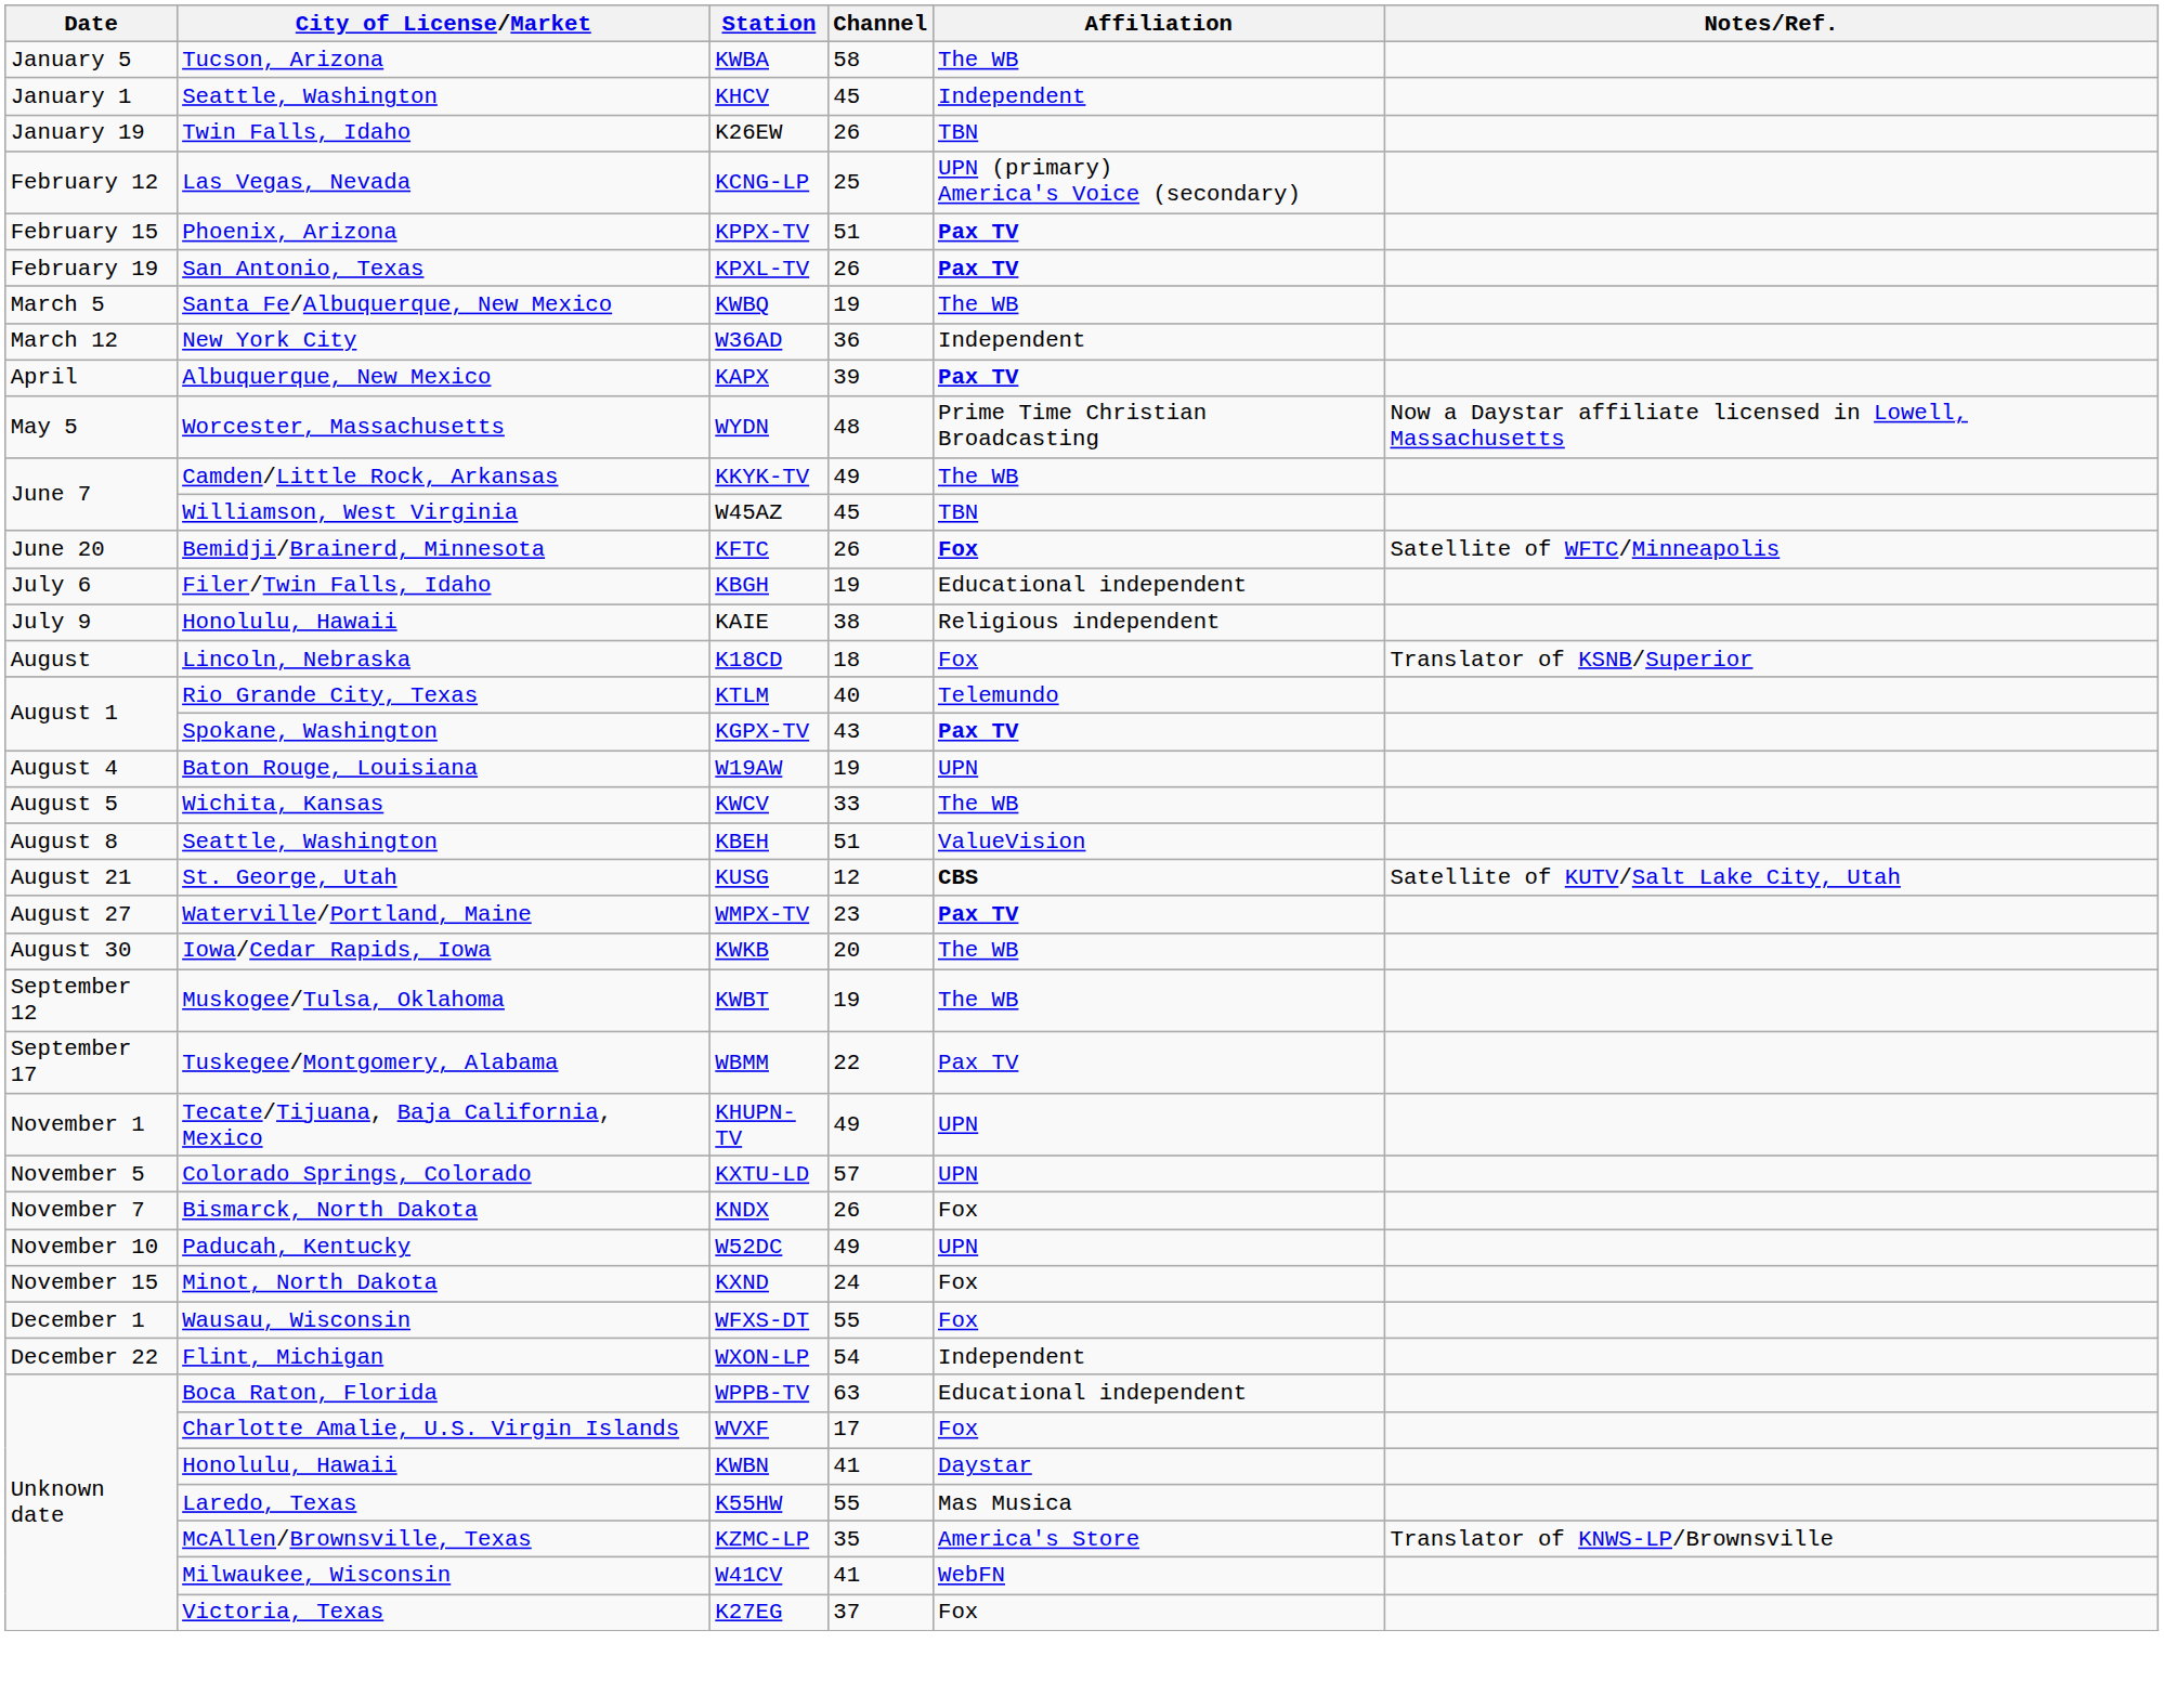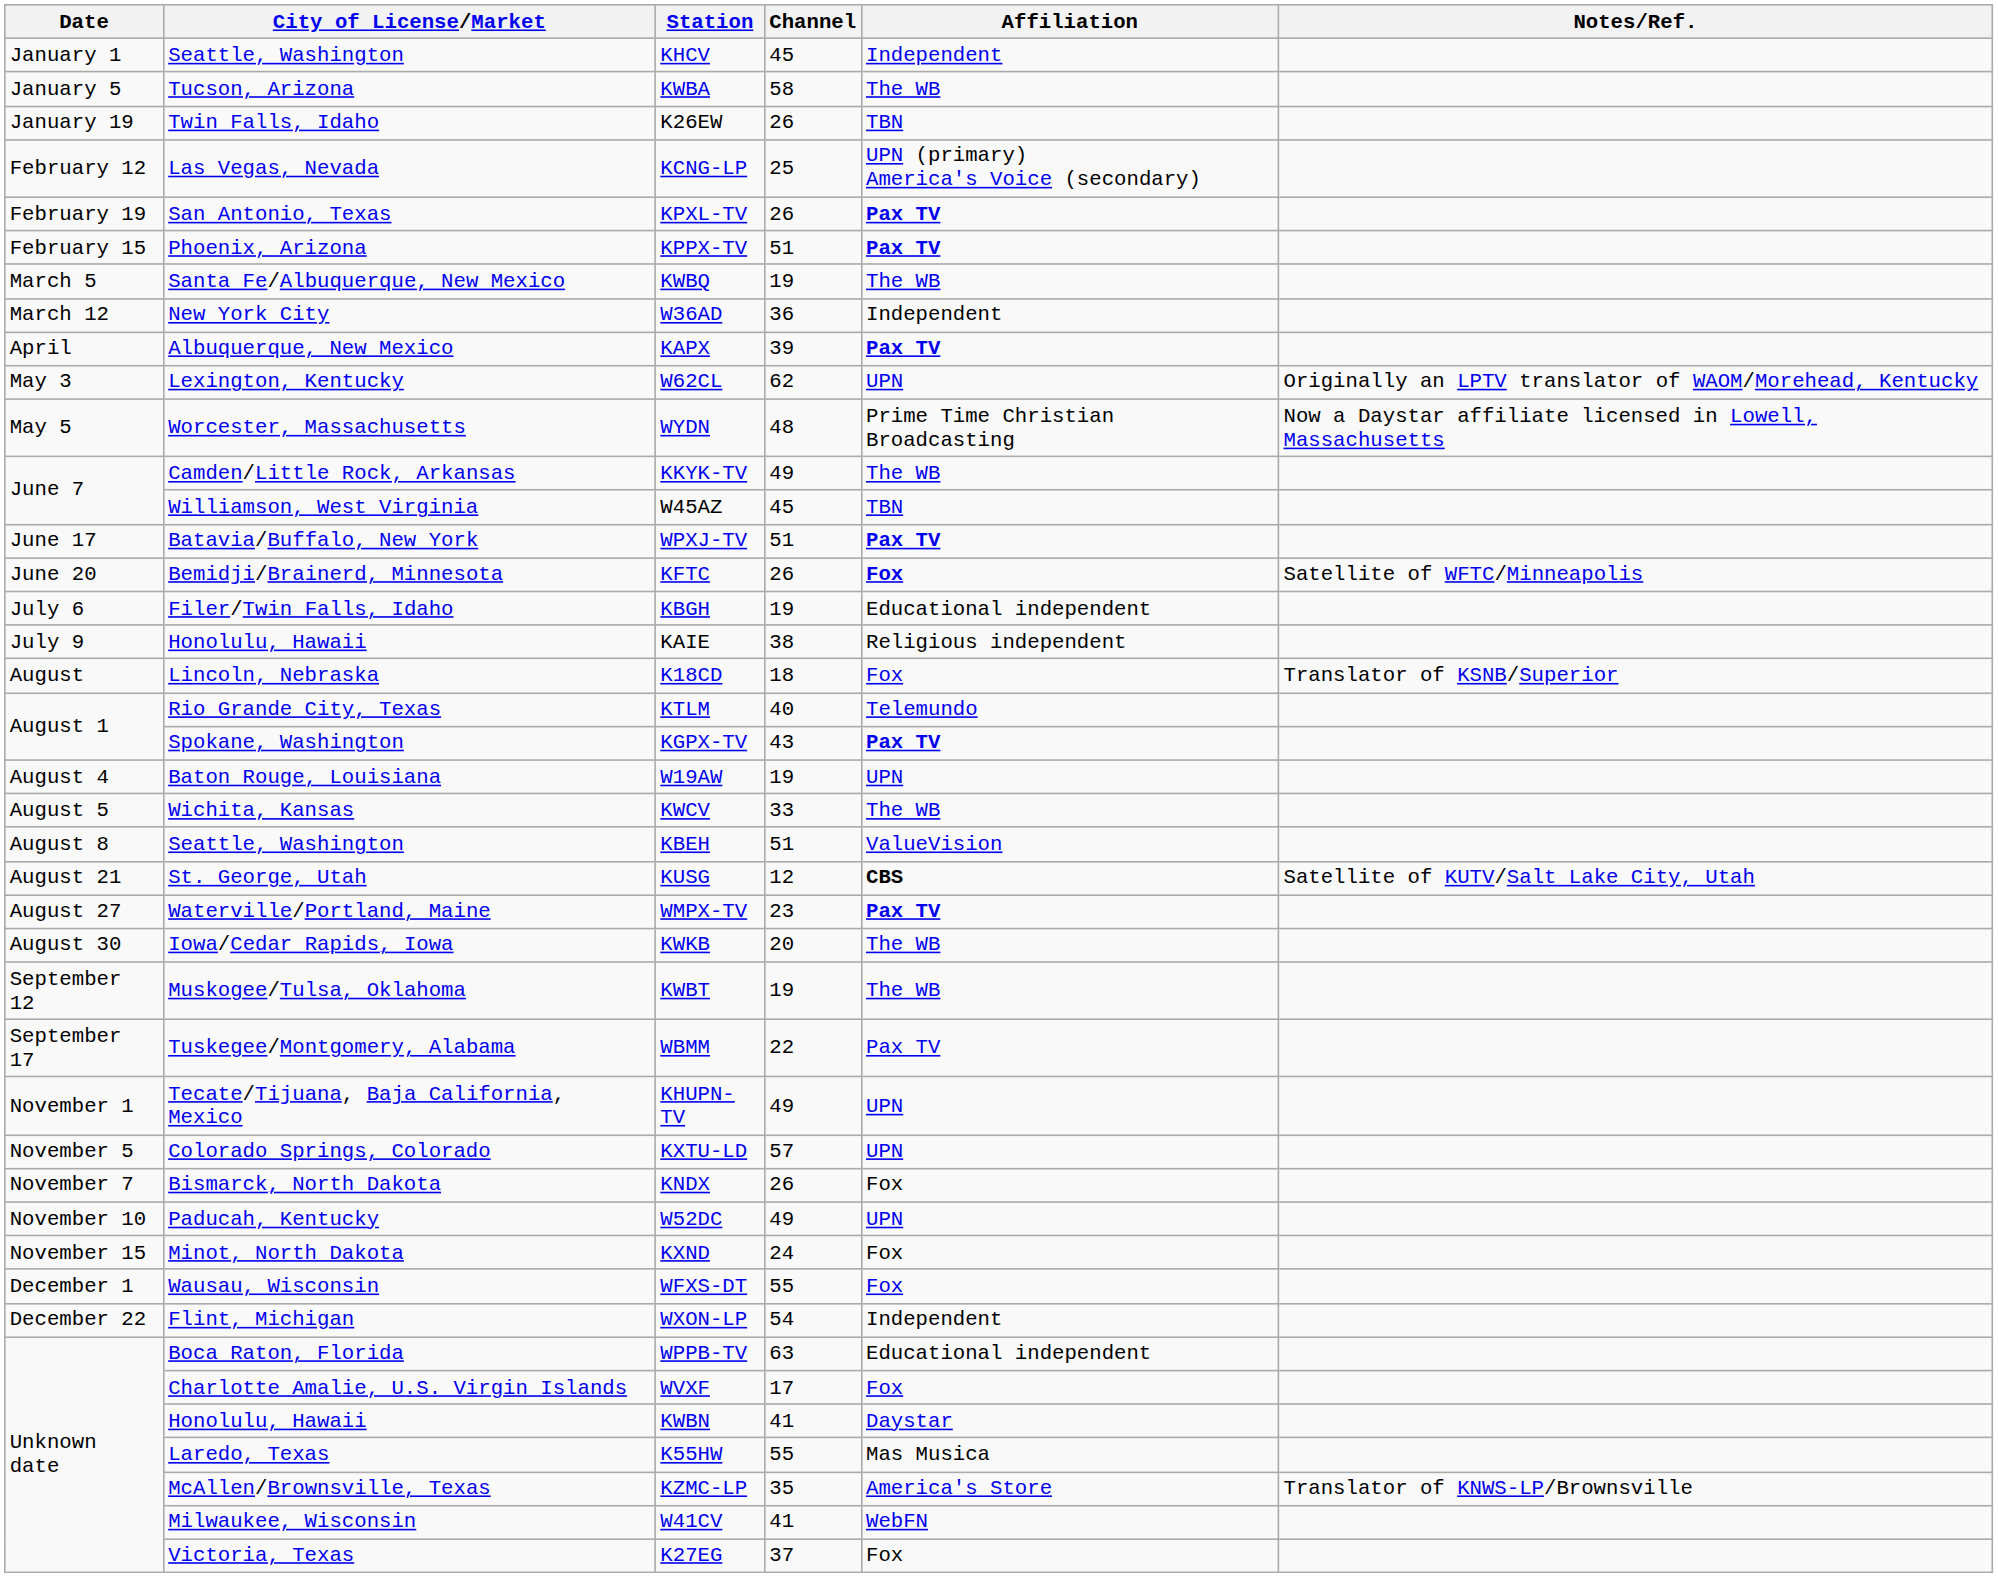 <table class="wikitable sortable">
 <tr>
 <th>Date</th>
 <th><a href='#'>City of License</a>/<a href='#'>Market</a></th>
 <th><a href='#'>Station</a></th>
 <th>Channel</th>
 <th>Affiliation</th>
 <th>Notes/Ref.</th>
 </tr>
 <tr>
+<td>January 1</td>
+<td><a href='#'>Seattle, Washington</a></td>
+<td><a href='#'>KHCV</a></td>
+<td>45</td>
+<td><a href='#'>Independent</a></td>
+<td></td>
+</tr>
+<tr>
 <td>January 5</td>
 <td><a href='#'>Tucson, Arizona</a></td>
 <td><a href='#'>KWBA</a></td>
 <td>58</td>
 <td><a href='#'>The WB</a></td>
-<td></td>
-</tr>
-<tr>
-<td>January 1</td>
-<td><a href='#'>Seattle, Washington</a></td>
-<td><a href='#'>KHCV</a></td>
-<td>45</td>
-<td><a href='#'>Independent</a></td>
 <td></td>
 </tr>
 <tr>
 <td>January 19</td>
 <td><a href='#'>Twin Falls, Idaho</a></td>
 <td>K26EW</td>
 <td>26</td>
 <td><a href='#'>TBN</a></td>
 <td></td>
 </tr>
 <tr>
 <td>February 12</td>
 <td><a href='#'>Las Vegas, Nevada</a></td>
 <td><a href='#'>KCNG-LP</a></td>
 <td>25</td>
 <td><a href='#'>UPN</a> (primary) <br> <a href='#'>America's Voice</a> (secondary)</td>
 <td></td>
 </tr>
 <tr>
+<td>February 19</td>
+<td><a href='#'>San Antonio, Texas</a></td>
+<td><a href='#'>KPXL-TV</a></td>
+<td>26</td>
+<td><strong><a href='#'>Pax TV</a></strong></td>
+<td></td>
+</tr>
+<tr>
 <td>February 15</td>
 <td><a href='#'>Phoenix, Arizona</a></td>
 <td><a href='#'>KPPX-TV</a></td>
 <td>51</td>
-<td><strong><a href='#'>Pax TV</a></strong></td>
-<td></td>
-</tr>
-<tr>
-<td>February 19</td>
-<td><a href='#'>San Antonio, Texas</a></td>
-<td><a href='#'>KPXL-TV</a></td>
-<td>26</td>
 <td><strong><a href='#'>Pax TV</a></strong></td>
 <td></td>
 </tr>
 <tr>
 <td>March 5</td>
 <td><a href='#'>Santa Fe</a>/<a href='#'>Albuquerque, New Mexico</a></td>
 <td><a href='#'>KWBQ</a></td>
 <td>19</td>
 <td><a href='#'>The WB</a></td>
 <td></td>
 </tr>
 <tr>
 <td>March 12</td>
 <td><a href='#'>New York City</a></td>
 <td><a href='#'>W36AD</a></td>
 <td>36</td>
 <td>Independent</td>
 <td></td>
 </tr>
 <tr>
 <td>April</td>
 <td><a href='#'>Albuquerque, New Mexico</a></td>
 <td><a href='#'>KAPX</a></td>
 <td>39</td>
 <td><strong><a href='#'>Pax TV</a></strong></td>
 <td></td>
 </tr>
 <tr>
+<td>May 3</td>
+<td><a href='#'>Lexington, Kentucky</a></td>
+<td><a href='#'>W62CL</a></td>
+<td>62</td>
+<td><a href='#'>UPN</a></td>
+<td>Originally an <a href='#'>LPTV</a> translator of <a href='#'>WAOM</a>/<a href='#'>Morehead, Kentucky</a></td>
+</tr>
+<tr>
 <td>May 5</td>
 <td><a href='#'>Worcester, Massachusetts</a></td>
 <td><a href='#'>WYDN</a></td>
 <td>48</td>
 <td>Prime Time Christian Broadcasting</td>
 <td>Now a Daystar affiliate licensed in <a href='#'>Lowell, Massachusetts</a></td>
 </tr>
 <tr>
 <td rowspan=2>June 7</td>
 <td><a href='#'>Camden</a>/<a href='#'>Little Rock, Arkansas</a></td>
 <td><a href='#'>KKYK-TV</a></td>
 <td>49</td>
 <td><a href='#'>The WB</a></td>
 <td></td>
 </tr>
 <tr>
 <td><a href='#'>Williamson, West Virginia</a></td>
 <td>W45AZ</td>
 <td>45</td>
 <td><a href='#'>TBN</a></td>
+<td></td>
+</tr>
+<tr>
+<td>June 17</td>
+<td><a href='#'>Batavia</a>/<a href='#'>Buffalo, New York</a></td>
+<td><a href='#'>WPXJ-TV</a></td>
+<td>51</td>
+<td><strong><a href='#'>Pax TV</a></strong></td>
 <td></td>
 </tr>
 <tr>
 <td>June 20</td>
 <td><a href='#'>Bemidji</a>/<a href='#'>Brainerd, Minnesota</a></td>
 <td><a href='#'>KFTC</a></td>
 <td>26</td>
 <td><strong><a href='#'>Fox</a></strong></td>
 <td>Satellite of <a href='#'>WFTC</a>/<a href='#'>Minneapolis</a></td>
 </tr>
 <tr>
 <td>July 6</td>
 <td><a href='#'>Filer</a>/<a href='#'>Twin Falls, Idaho</a></td>
 <td><a href='#'>KBGH</a></td>
 <td>19</td>
 <td>Educational independent</td>
 <td></td>
 </tr>
 <tr>
 <td>July 9</td>
 <td><a href='#'>Honolulu, Hawaii</a></td>
 <td>KAIE</td>
 <td>38</td>
 <td>Religious independent</td>
 <td></td>
 </tr>
 <tr>
 <td>August</td>
 <td><a href='#'>Lincoln, Nebraska</a></td>
 <td><a href='#'>K18CD</a></td>
 <td>18</td>
 <td><a href='#'>Fox</a></td>
 <td>Translator of <a href='#'>KSNB</a>/<a href='#'>Superior</a></td>
 </tr>
 <tr>
 <td rowspan=2>August 1</td>
 <td><a href='#'>Rio Grande City, Texas</a> <br> </td>
 <td><a href='#'>KTLM</a></td>
 <td>40</td>
 <td><a href='#'>Telemundo</a></td>
 <td></td>
 </tr>
 <tr>
 <td><a href='#'>Spokane, Washington</a></td>
 <td><a href='#'>KGPX-TV</a></td>
 <td>43</td>
 <td><strong><a href='#'>Pax TV</a></strong></td>
 <td></td>
 </tr>
 <tr>
 <td>August 4</td>
 <td><a href='#'>Baton Rouge, Louisiana</a></td>
 <td><a href='#'>W19AW</a></td>
 <td>19</td>
 <td><a href='#'>UPN</a></td>
 <td></td>
 </tr>
 <tr>
 <td>August 5</td>
 <td><a href='#'>Wichita, Kansas</a></td>
 <td><a href='#'>KWCV</a></td>
 <td>33</td>
 <td><a href='#'>The WB</a></td>
 <td></td>
 </tr>
 <tr>
 <td>August 8</td>
 <td><a href='#'>Seattle, Washington</a></td>
 <td><a href='#'>KBEH</a></td>
 <td>51</td>
 <td><a href='#'>ValueVision</a></td>
 <td></td>
 </tr>
 <tr>
 <td>August 21</td>
 <td><a href='#'>St. George, Utah</a></td>
 <td><a href='#'>KUSG</a></td>
 <td>12</td>
 <td><strong>CBS</strong></td>
 <td>Satellite of <a href='#'>KUTV</a>/<a href='#'>Salt Lake City, Utah</a></td>
 </tr>
 <tr>
 <td>August 27</td>
 <td><a href='#'>Waterville</a>/<a href='#'>Portland, Maine</a></td>
 <td><a href='#'>WMPX-TV</a></td>
 <td>23</td>
 <td><strong><a href='#'>Pax TV</a></strong></td>
 <td></td>
 </tr>
 <tr>
 <td>August 30</td>
 <td><a href='#'>Iowa</a>/<a href='#'>Cedar Rapids, Iowa</a></td>
 <td><a href='#'>KWKB</a></td>
 <td>20</td>
 <td><a href='#'>The WB</a></td>
 <td></td>
 </tr>
 <tr>
 <td>September 12</td>
 <td><a href='#'>Muskogee</a>/<a href='#'>Tulsa, Oklahoma</a></td>
 <td><a href='#'>KWBT</a></td>
 <td>19</td>
 <td><a href='#'>The WB</a></td>
 <td></td>
 </tr>
 <tr>
 <td>September 17</td>
 <td><a href='#'>Tuskegee</a>/<a href='#'>Montgomery, Alabama</a></td>
 <td><a href='#'>WBMM</a></td>
 <td>22</td>
 <td><a href='#'>Pax TV</a></td>
 <td></td>
 </tr>
 <tr>
 <td>November 1</td>
 <td><a href='#'>Tecate</a>/<a href='#'>Tijuana</a>, <a href='#'>Baja California</a>, <a href='#'>Mexico</a> <br> </td>
 <td><a href='#'>KHUPN-TV</a></td>
 <td>49</td>
 <td><a href='#'>UPN</a></td>
 <td></td>
 </tr>
 <tr>
 <td>November 5</td>
 <td><a href='#'>Colorado Springs, Colorado</a></td>
 <td><a href='#'>KXTU-LD</a></td>
 <td>57</td>
 <td><a href='#'>UPN</a></td>
 <td></td>
 </tr>
 <tr>
 <td>November 7</td>
 <td><a href='#'>Bismarck, North Dakota</a></td>
 <td><a href='#'>KNDX</a></td>
 <td>26</td>
 <td>Fox</td>
 <td></td>
 </tr>
 <tr>
 <td>November 10</td>
 <td><a href='#'>Paducah, Kentucky</a></td>
 <td><a href='#'>W52DC</a></td>
 <td>49</td>
 <td><a href='#'>UPN</a></td>
 <td></td>
 </tr>
 <tr>
 <td>November 15</td>
 <td><a href='#'>Minot, North Dakota</a></td>
 <td><a href='#'>KXND</a></td>
 <td>24</td>
 <td>Fox</td>
 <td></td>
 </tr>
 <tr>
 <td>December 1</td>
 <td><a href='#'>Wausau, Wisconsin</a></td>
 <td><a href='#'>WFXS-DT</a></td>
 <td>55</td>
 <td><a href='#'>Fox</a></td>
 <td></td>
 </tr>
 <tr>
 <td>December 22</td>
 <td><a href='#'>Flint, Michigan</a></td>
 <td><a href='#'>WXON-LP</a></td>
 <td>54</td>
 <td>Independent</td>
 <td></td>
 </tr>
 <tr>
 <td rowspan=7>Unknown date</td>
 <td><a href='#'>Boca Raton, Florida</a></td>
 <td><a href='#'>WPPB-TV</a></td>
 <td>63</td>
 <td>Educational independent</td>
 <td></td>
 </tr>
 <tr>
 <td><a href='#'>Charlotte Amalie, U.S. Virgin Islands</a></td>
 <td><a href='#'>WVXF</a></td>
 <td>17</td>
 <td><a href='#'>Fox</a></td>
 <td></td>
 </tr>
 <tr>
 <td><a href='#'>Honolulu, Hawaii</a></td>
 <td><a href='#'>KWBN</a></td>
 <td>41</td>
 <td><a href='#'>Daystar</a></td>
 <td></td>
 </tr>
 <tr>
 <td><a href='#'>Laredo, Texas</a></td>
 <td><a href='#'>K55HW</a></td>
 <td>55</td>
 <td>Mas Musica</td>
 <td></td>
 </tr>
 <tr>
 <td><a href='#'>McAllen</a>/<a href='#'>Brownsville, Texas</a></td>
 <td><a href='#'>KZMC-LP</a></td>
 <td>35</td>
 <td><a href='#'>America's Store</a></td>
 <td>Translator of <a href='#'>KNWS-LP</a>/Brownsville</td>
 </tr>
 <tr>
 <td><a href='#'>Milwaukee, Wisconsin</a></td>
 <td><a href='#'>W41CV</a></td>
 <td>41</td>
 <td><a href='#'>WebFN</a></td>
 <td></td>
 </tr>
 <tr>
 <td><a href='#'>Victoria, Texas</a></td>
 <td><a href='#'>K27EG</a></td>
 <td>37</td>
 <td>Fox</td>
 <td></td>
 </tr>
 <tr>
 </tr>
 </table>
